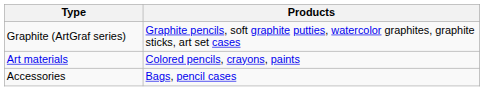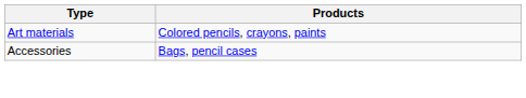 <table class="wikitable" width="700px">
 <tr>
 <th width=200px>Type</th>
 <th width=500px>Products</th>
-</tr>
-<tr>
-<td>Graphite (ArtGraf series)</td>
-<td><a href='#'>Graphite pencils</a>, soft <a href='#'>graphite</a> <a href='#'>putties</a>, <a href='#'>watercolor</a> graphites, graphite sticks, art set <a href='#'>cases</a></td>
 </tr>
 <tr>
 <td><a href='#'>Art materials</a></td>
 <td><a href='#'>Colored pencils</a>, <a href='#'>crayons</a>, <a href='#'>paints</a></td>
 </tr>
 <tr>
 <td>Accessories</td>
 <td><a href='#'>Bags</a>, <a href='#'>pencil cases</a></td>
 </tr>
 </table>
